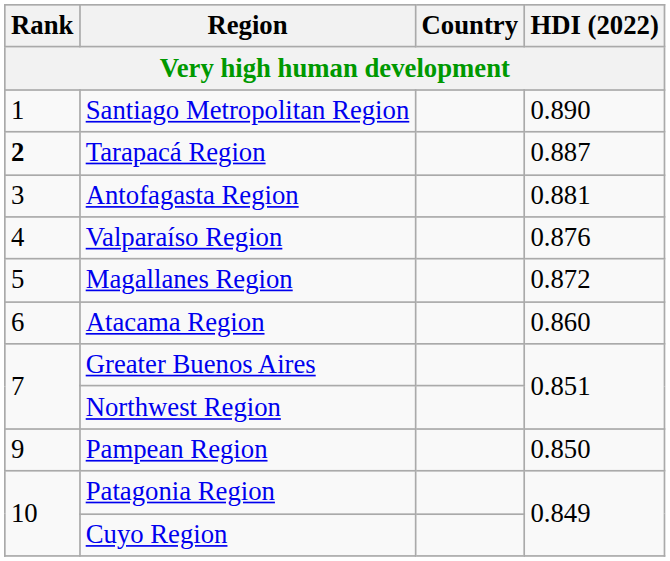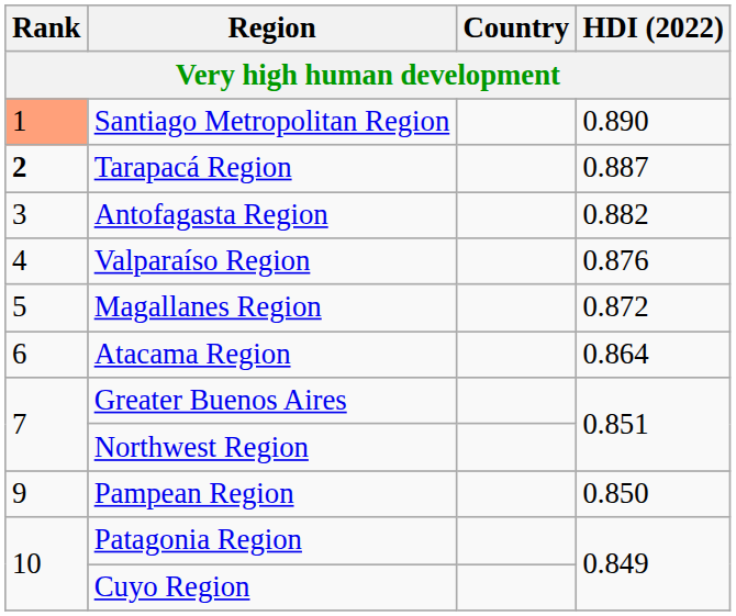 <table class="wikitable sortable">
 <tr>
 <th>Rank</th>
 <th>Region</th>
 <th>Country</th>
 <th>HDI (2022)</th>
 </tr>
 <tr>
 <th colspan="4" style="color:#090;">Very high human development</th>
 </tr>
 <tr>
-<td>1</td>
+<td style="background: lightsalmon;">1</td>
 <td><a href='#'>Santiago Metropolitan Region</a></td>
 <td></td>
 <td>0.890</td>
 </tr>
 <tr>
 <td><strong>2</strong></td>
 <td><a href='#'>Tarapacá Region</a></td>
 <td></td>
 <td>0.887</td>
 </tr>
 <tr>
 <td>3</td>
 <td><a href='#'>Antofagasta Region</a></td>
 <td></td>
-<td>0.881</td>
+<td>0.882</td>
 </tr>
 <tr>
 <td>4</td>
 <td><a href='#'>Valparaíso Region</a></td>
 <td></td>
 <td>0.876</td>
 </tr>
 <tr>
 <td>5</td>
 <td><a href='#'>Magallanes Region</a></td>
 <td></td>
 <td>0.872</td>
 </tr>
 <tr>
 <td>6</td>
 <td><a href='#'>Atacama Region</a></td>
 <td></td>
-<td>0.860</td>
+<td>0.864</td>
 </tr>
 <tr>
 <td rowspan="2">7</td>
 <td><a href='#'>Greater Buenos Aires</a></td>
 <td></td>
 <td rowspan="2">0.851</td>
 </tr>
 <tr>
 <td><a href='#'>Northwest Region</a></td>
 <td></td>
 </tr>
 <tr>
 <td>9</td>
 <td><a href='#'>Pampean Region</a></td>
 <td></td>
 <td>0.850</td>
 </tr>
 <tr>
 <td rowspan="2">10</td>
 <td><a href='#'>Patagonia Region</a></td>
 <td></td>
 <td rowspan="2">0.849</td>
 </tr>
 <tr>
 <td><a href='#'>Cuyo Region</a></td>
 <td></td>
 </tr>
 </table>
